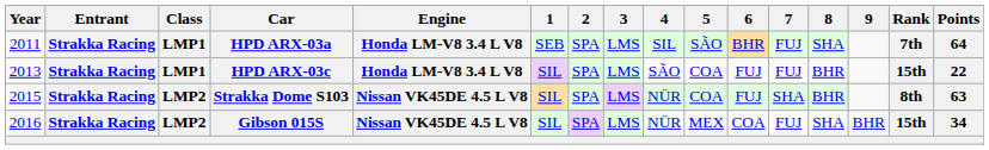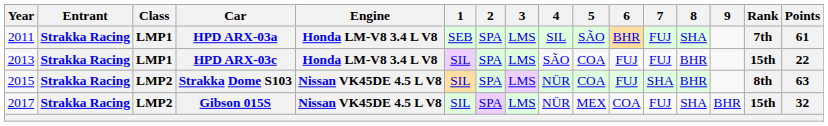 <table class="wikitable" style="text-align:center; font-size:85%">
 <tr>
 <th>Year</th>
 <th>Entrant</th>
 <th>Class</th>
 <th>Car</th>
 <th>Engine</th>
 <th>1</th>
 <th>2</th>
 <th>3</th>
 <th>4</th>
 <th>5</th>
 <th>6</th>
 <th>7</th>
 <th>8</th>
 <th>9</th>
 <th>Rank</th>
 <th>Points</th>
 </tr>
 <tr>
 <td><a href='#'>2011</a></td>
 <th nowrap><a href='#'>Strakka Racing</a></th>
 <th>LMP1</th>
 <th nowrap><a href='#'>HPD ARX-03a</a></th>
 <th nowrap><a href='#'>Honda</a> LM-V8 3.4 L V8</th>
 <td style="background:#DFFFDF;"><a href='#'>SEB</a><br></td>
 <td style="background:#DFFFDF;"><a href='#'>SPA</a><br></td>
 <td style="background:#DFFFDF;"><a href='#'>LMS</a><br></td>
 <td style="background:#DFFFDF;"><a href='#'>SIL</a><br></td>
 <td style="background:#DFFFDF;"><a href='#'>SÃO</a><br></td>
 <td style="background:#FFDF9F;"><a href='#'>BHR</a><br></td>
 <td style="background:#DFFFDF;"><a href='#'>FUJ</a><br></td>
 <td style="background:#DFFFDF;"><a href='#'>SHA</a><br></td>
 <td></td>
 <th>7th</th>
-<th>64</th>
+<th>61</th>
 </tr>
 <tr>
 <td><a href='#'>2013</a></td>
 <th nowrap><a href='#'>Strakka Racing</a></th>
 <th>LMP1</th>
 <th nowrap><a href='#'>HPD ARX-03c</a></th>
 <th nowrap><a href='#'>Honda</a> LM-V8 3.4 L V8</th>
 <td style="background:#EFCFFF;"><a href='#'>SIL</a><br></td>
 <td style="background:#DFFFDF;"><a href='#'>SPA</a><br></td>
 <td style="background:#DFFFDF;"><a href='#'>LMS</a><br></td>
 <td><a href='#'>SÃO</a></td>
 <td><a href='#'>COA</a></td>
 <td><a href='#'>FUJ</a></td>
 <td><a href='#'>FUJ</a><br></td>
 <td><a href='#'>BHR</a></td>
 <td></td>
 <th>15th</th>
 <th>22</th>
 </tr>
 <tr>
 <td><a href='#'>2015</a></td>
 <th nowrap><a href='#'>Strakka Racing</a></th>
 <th>LMP2</th>
 <th nowrap><a href='#'>Strakka</a> <a href='#'>Dome</a> S103</th>
 <th nowrap><a href='#'>Nissan</a> VK45DE 4.5 L V8</th>
 <td style="background:#FFDF9F;"><a href='#'>SIL</a><br></td>
 <td style="background:#DFFFDF;"><a href='#'>SPA</a><br></td>
 <td style="background:#EFCFFF;"><a href='#'>LMS</a><br></td>
 <td style="background:#DFFFDF;"><a href='#'>NÜR</a><br></td>
 <td style="background:#DFFFDF;"><a href='#'>COA</a><br></td>
 <td style="background:#DFFFDF;"><a href='#'>FUJ</a><br></td>
 <td style="background:#DFFFDF;"><a href='#'>SHA</a><br></td>
 <td style="background:#DFFFDF;"><a href='#'>BHR</a><br></td>
 <td></td>
 <th>8th</th>
 <th>63</th>
 </tr>
 <tr>
-<td><a href='#'>2016</a></td>
+<td><a href='#'>2017</a></td>
 <th nowrap><a href='#'>Strakka Racing</a></th>
 <th>LMP2</th>
 <th nowrap><a href='#'>Gibson 015S</a></th>
 <th nowrap><a href='#'>Nissan</a> VK45DE 4.5 L V8</th>
 <td style="background:#DFFFDF;"><a href='#'>SIL</a><br></td>
 <td style="background:#EFCFFF;"><a href='#'>SPA</a><br></td>
 <td style="background:#DFFFDF;"><a href='#'>LMS</a><br></td>
 <td><a href='#'>NÜR</a><br></td>
 <td><a href='#'>MEX</a><br></td>
 <td><a href='#'>COA</a><br></td>
 <td><a href='#'>FUJ</a><br></td>
 <td><a href='#'>SHA</a><br></td>
 <td><a href='#'>BHR</a><br></td>
 <th>15th</th>
-<th>34</th>
+<th>32</th>
 </tr>
 <tr>
 <th colspan="16"></th>
 </tr>
 </table>
